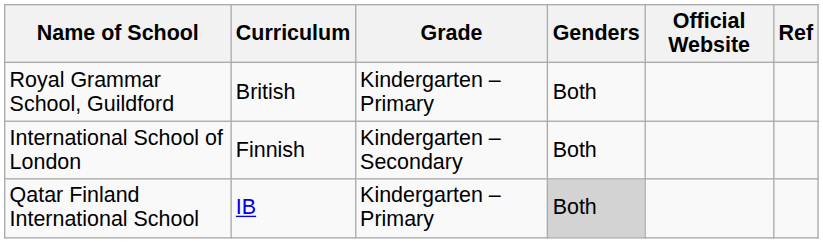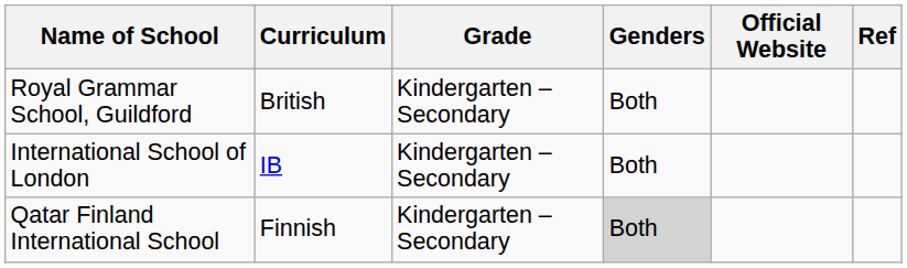 <table class="wikitable">
 <tr>
 <th>Name of School</th>
 <th>Curriculum</th>
 <th>Grade</th>
 <th>Genders</th>
 <th>Official Website</th>
 <th>Ref</th>
 </tr>
 <tr>
 <td>Royal Grammar School, Guildford</td>
 <td>British</td>
-<td>Kindergarten – Primary</td>
+<td>Kindergarten – Secondary</td>
 <td>Both</td>
 <td></td>
 <td></td>
 </tr>
 <tr>
 <td>International School of London</td>
-<td>Finnish</td>
+<td><a href='#'>IB</a></td>
 <td>Kindergarten – Secondary</td>
 <td>Both</td>
 <td></td>
 <td></td>
 </tr>
 <tr>
 <td>Qatar Finland International School</td>
-<td><a href='#'>IB</a></td>
-<td>Kindergarten – Primary</td>
+<td>Finnish</td>
+<td>Kindergarten – Secondary</td>
 <td style="background: lightgrey;">Both</td>
 <td></td>
 <td></td>
 </tr>
 </table>
